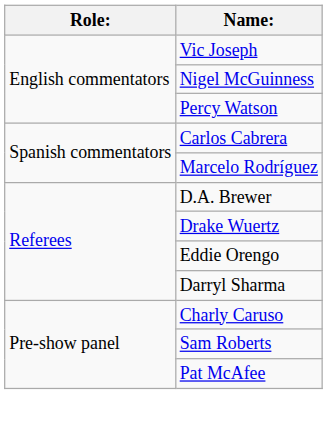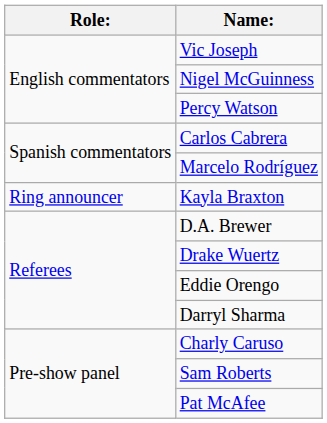 <table class=wikitable style="font-size:90%; margin: 0.5em 0 0.5em 1em; float: right; clear: right;">
 <tr>
 <th>Role:</th>
 <th>Name:</th>
 </tr>
 <tr>
 <td rowspan=3>English commentators</td>
 <td><a href='#'>Vic Joseph</a></td>
 </tr>
 <tr>
 <td><a href='#'>Nigel McGuinness</a></td>
 </tr>
 <tr>
 <td><a href='#'>Percy Watson</a></td>
 </tr>
 <tr>
 <td rowspan=2>Spanish commentators</td>
 <td><a href='#'>Carlos Cabrera</a></td>
 </tr>
 <tr>
 <td><a href='#'>Marcelo Rodríguez</a></td>
+</tr>
+<tr>
+<td rowspan=1><a href='#'>Ring announcer</a></td>
+<td><a href='#'>Kayla Braxton</a></td>
 </tr>
 <tr>
 <td rowspan=4><a href='#'>Referees</a></td>
 <td>D.A. Brewer</td>
 </tr>
 <tr>
 <td><a href='#'>Drake Wuertz</a></td>
 </tr>
 <tr>
 <td>Eddie Orengo</td>
 </tr>
 <tr>
 <td>Darryl Sharma</td>
 </tr>
 <tr>
 <td rowspan=3>Pre-show panel</td>
 <td><a href='#'>Charly Caruso</a></td>
 </tr>
 <tr>
 <td><a href='#'>Sam Roberts</a></td>
 </tr>
 <tr>
 <td><a href='#'>Pat McAfee</a></td>
 </tr>
 </table>
